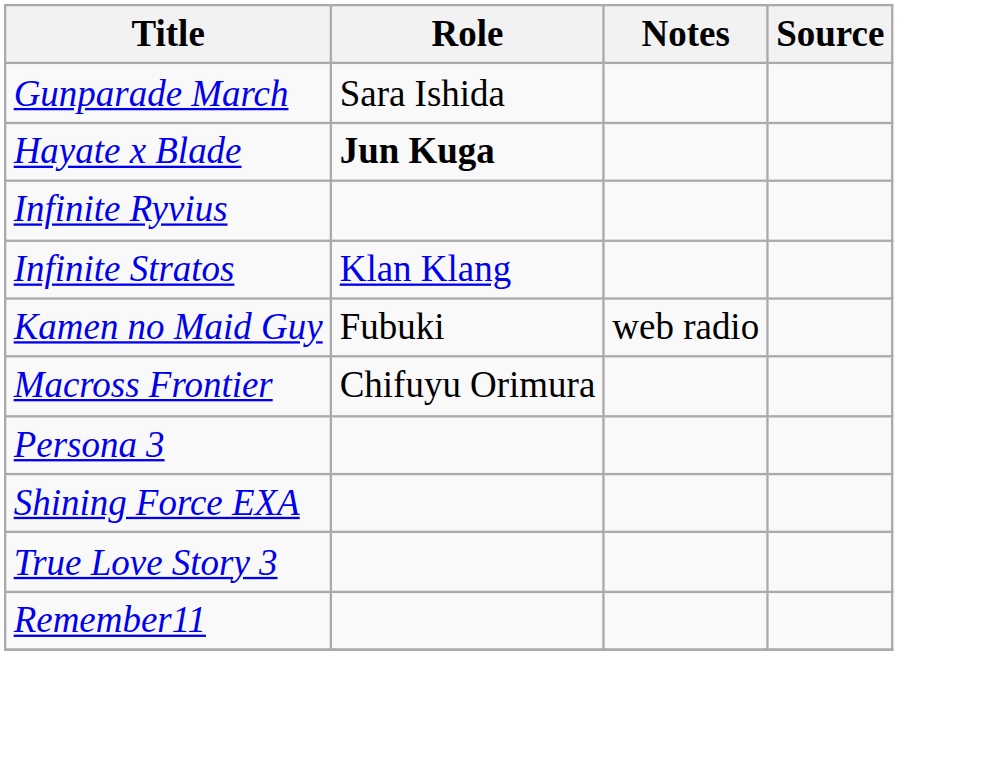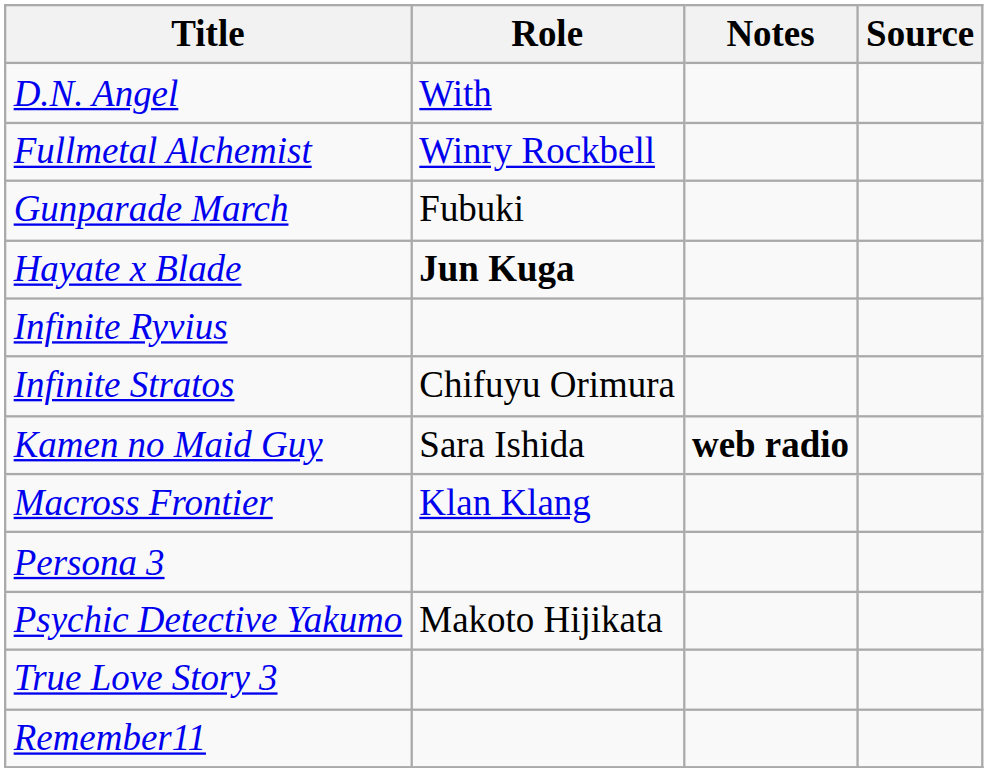 <table class="wikitable sortable plainrowheaders">
 <tr>
 <th>Title</th>
 <th>Role</th>
 <th class="unsortable">Notes</th>
 <th class="unsortable">Source</th>
 </tr>
 <tr>
+<td><em><a href='#'>D.N. Angel</a></em></td>
+<td><a href='#'>With</a></td>
+<td></td>
+<td></td>
+</tr>
+<tr>
+<td><em><a href='#'>Fullmetal Alchemist</a></em></td>
+<td><a href='#'>Winry Rockbell</a></td>
+<td></td>
+<td></td>
+</tr>
+<tr>
 <td><em><a href='#'>Gunparade March</a></em></td>
-<td>Sara Ishida</td>
+<td>Fubuki</td>
 <td></td>
 <td></td>
 </tr>
 <tr>
 <td><em><a href='#'>Hayate x Blade</a></em></td>
 <td><strong>Jun Kuga</strong></td>
 <td></td>
 <td></td>
 </tr>
 <tr>
 <td><em><a href='#'>Infinite Ryvius</a></em></td>
 <td></td>
 <td></td>
 <td></td>
 </tr>
 <tr>
 <td><em><a href='#'>Infinite Stratos</a></em></td>
-<td><a href='#'>Klan Klang</a></td>
+<td>Chifuyu Orimura</td>
 <td></td>
 <td></td>
 </tr>
 <tr>
 <td><em><a href='#'>Kamen no Maid Guy</a></em></td>
-<td>Fubuki</td>
-<td>web radio</td>
+<td>Sara Ishida</td>
+<td><strong>web radio</strong></td>
 <td></td>
 </tr>
 <tr>
 <td><em><a href='#'>Macross Frontier</a></em></td>
-<td>Chifuyu Orimura</td>
+<td><a href='#'>Klan Klang</a></td>
 <td></td>
 <td></td>
 </tr>
 <tr>
 <td><em><a href='#'>Persona 3</a></em></td>
 <td></td>
 <td></td>
 <td></td>
 </tr>
 <tr>
-<td><em><a href='#'>Shining Force EXA</a></em></td>
-<td></td>
+<td><em><a href='#'>Psychic Detective Yakumo</a></em></td>
+<td>Makoto Hijikata</td>
 <td></td>
 <td></td>
 </tr>
 <tr>
 <td><em><a href='#'>True Love Story 3</a></em></td>
 <td></td>
 <td></td>
 <td></td>
 </tr>
 <tr>
 <td><em><a href='#'>Remember11</a></em></td>
 <td></td>
 <td></td>
 <td></td>
 </tr>
 <tr>
 </tr>
 </table>
